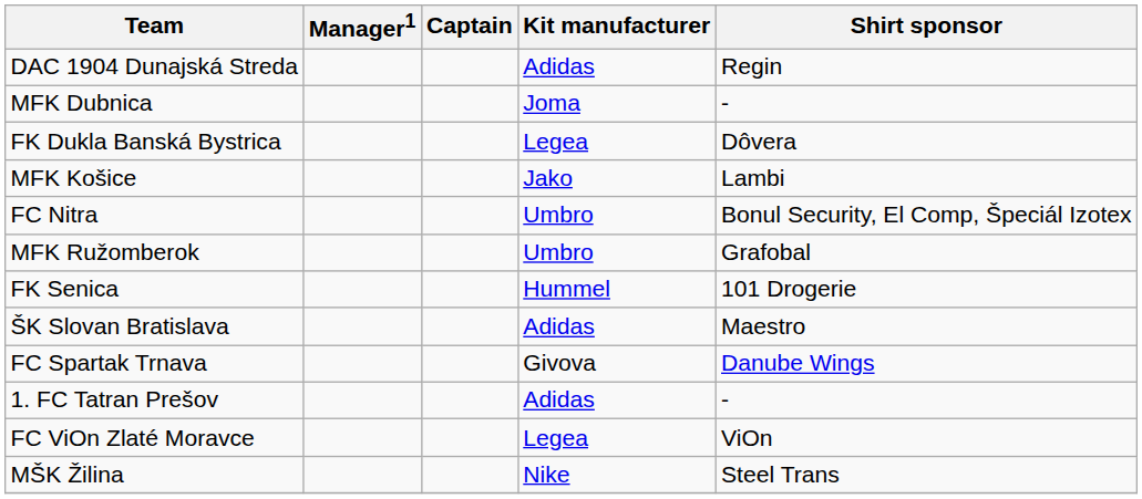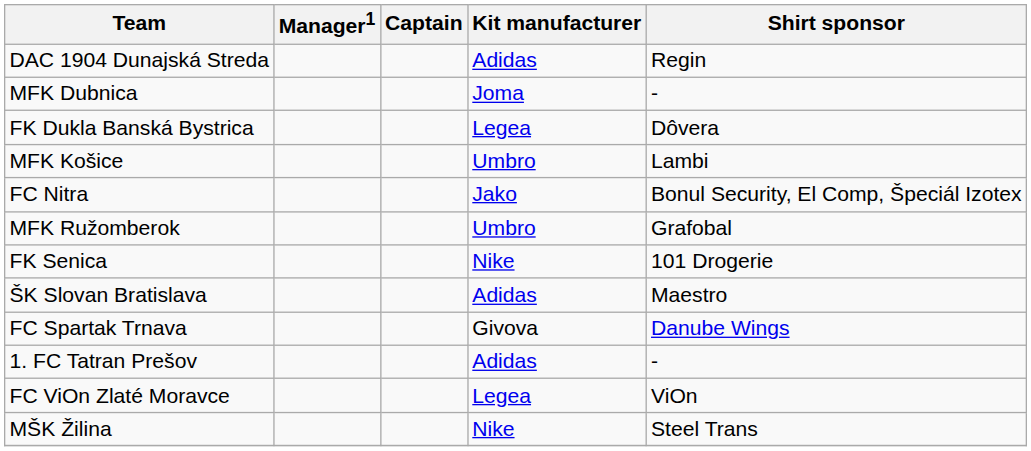 <table class="wikitable sortable" style="text-align: left;">
 <tr>
 <th>Team</th>
 <th>Manager<sup>1</sup></th>
 <th>Captain</th>
 <th>Kit manufacturer</th>
 <th>Shirt sponsor</th>
 </tr>
 <tr>
 <td>DAC 1904 Dunajská Streda</td>
 <td> </td>
 <td> </td>
 <td><a href='#'>Adidas</a></td>
 <td>Regin</td>
 </tr>
 <tr>
 <td>MFK Dubnica</td>
 <td> </td>
 <td> </td>
 <td><a href='#'>Joma</a></td>
 <td>-</td>
 </tr>
 <tr>
 <td>FK Dukla Banská Bystrica</td>
 <td> </td>
 <td> </td>
 <td><a href='#'>Legea</a></td>
 <td>Dôvera</td>
 </tr>
 <tr>
 <td>MFK Košice</td>
 <td> </td>
 <td> </td>
-<td><a href='#'>Jako</a></td>
+<td><a href='#'>Umbro</a></td>
 <td>Lambi</td>
 </tr>
 <tr>
 <td>FC Nitra</td>
 <td> </td>
 <td> </td>
-<td><a href='#'>Umbro</a></td>
+<td><a href='#'>Jako</a></td>
 <td>Bonul Security, El Comp, Špeciál Izotex</td>
 </tr>
 <tr>
 <td>MFK Ružomberok</td>
 <td> </td>
 <td> </td>
 <td><a href='#'>Umbro</a></td>
 <td>Grafobal</td>
 </tr>
 <tr>
 <td>FK Senica</td>
 <td> </td>
 <td> </td>
-<td><a href='#'>Hummel</a></td>
+<td><a href='#'>Nike</a></td>
 <td>101 Drogerie</td>
 </tr>
 <tr>
 <td>ŠK Slovan Bratislava</td>
 <td> </td>
 <td> </td>
 <td><a href='#'>Adidas</a></td>
 <td>Maestro</td>
 </tr>
 <tr>
 <td>FC Spartak Trnava</td>
 <td> </td>
 <td> </td>
 <td>Givova</td>
 <td><a href='#'>Danube Wings</a></td>
 </tr>
 <tr>
 <td>1. FC Tatran Prešov</td>
 <td> </td>
 <td> </td>
 <td><a href='#'>Adidas</a></td>
 <td>-</td>
 </tr>
 <tr>
 <td>FC ViOn Zlaté Moravce</td>
 <td> </td>
 <td> </td>
 <td><a href='#'>Legea</a></td>
 <td>ViOn</td>
 </tr>
 <tr>
 <td>MŠK Žilina</td>
 <td> </td>
 <td> </td>
 <td><a href='#'>Nike</a></td>
 <td>Steel Trans</td>
 </tr>
 <tr>
 </tr>
 </table>
